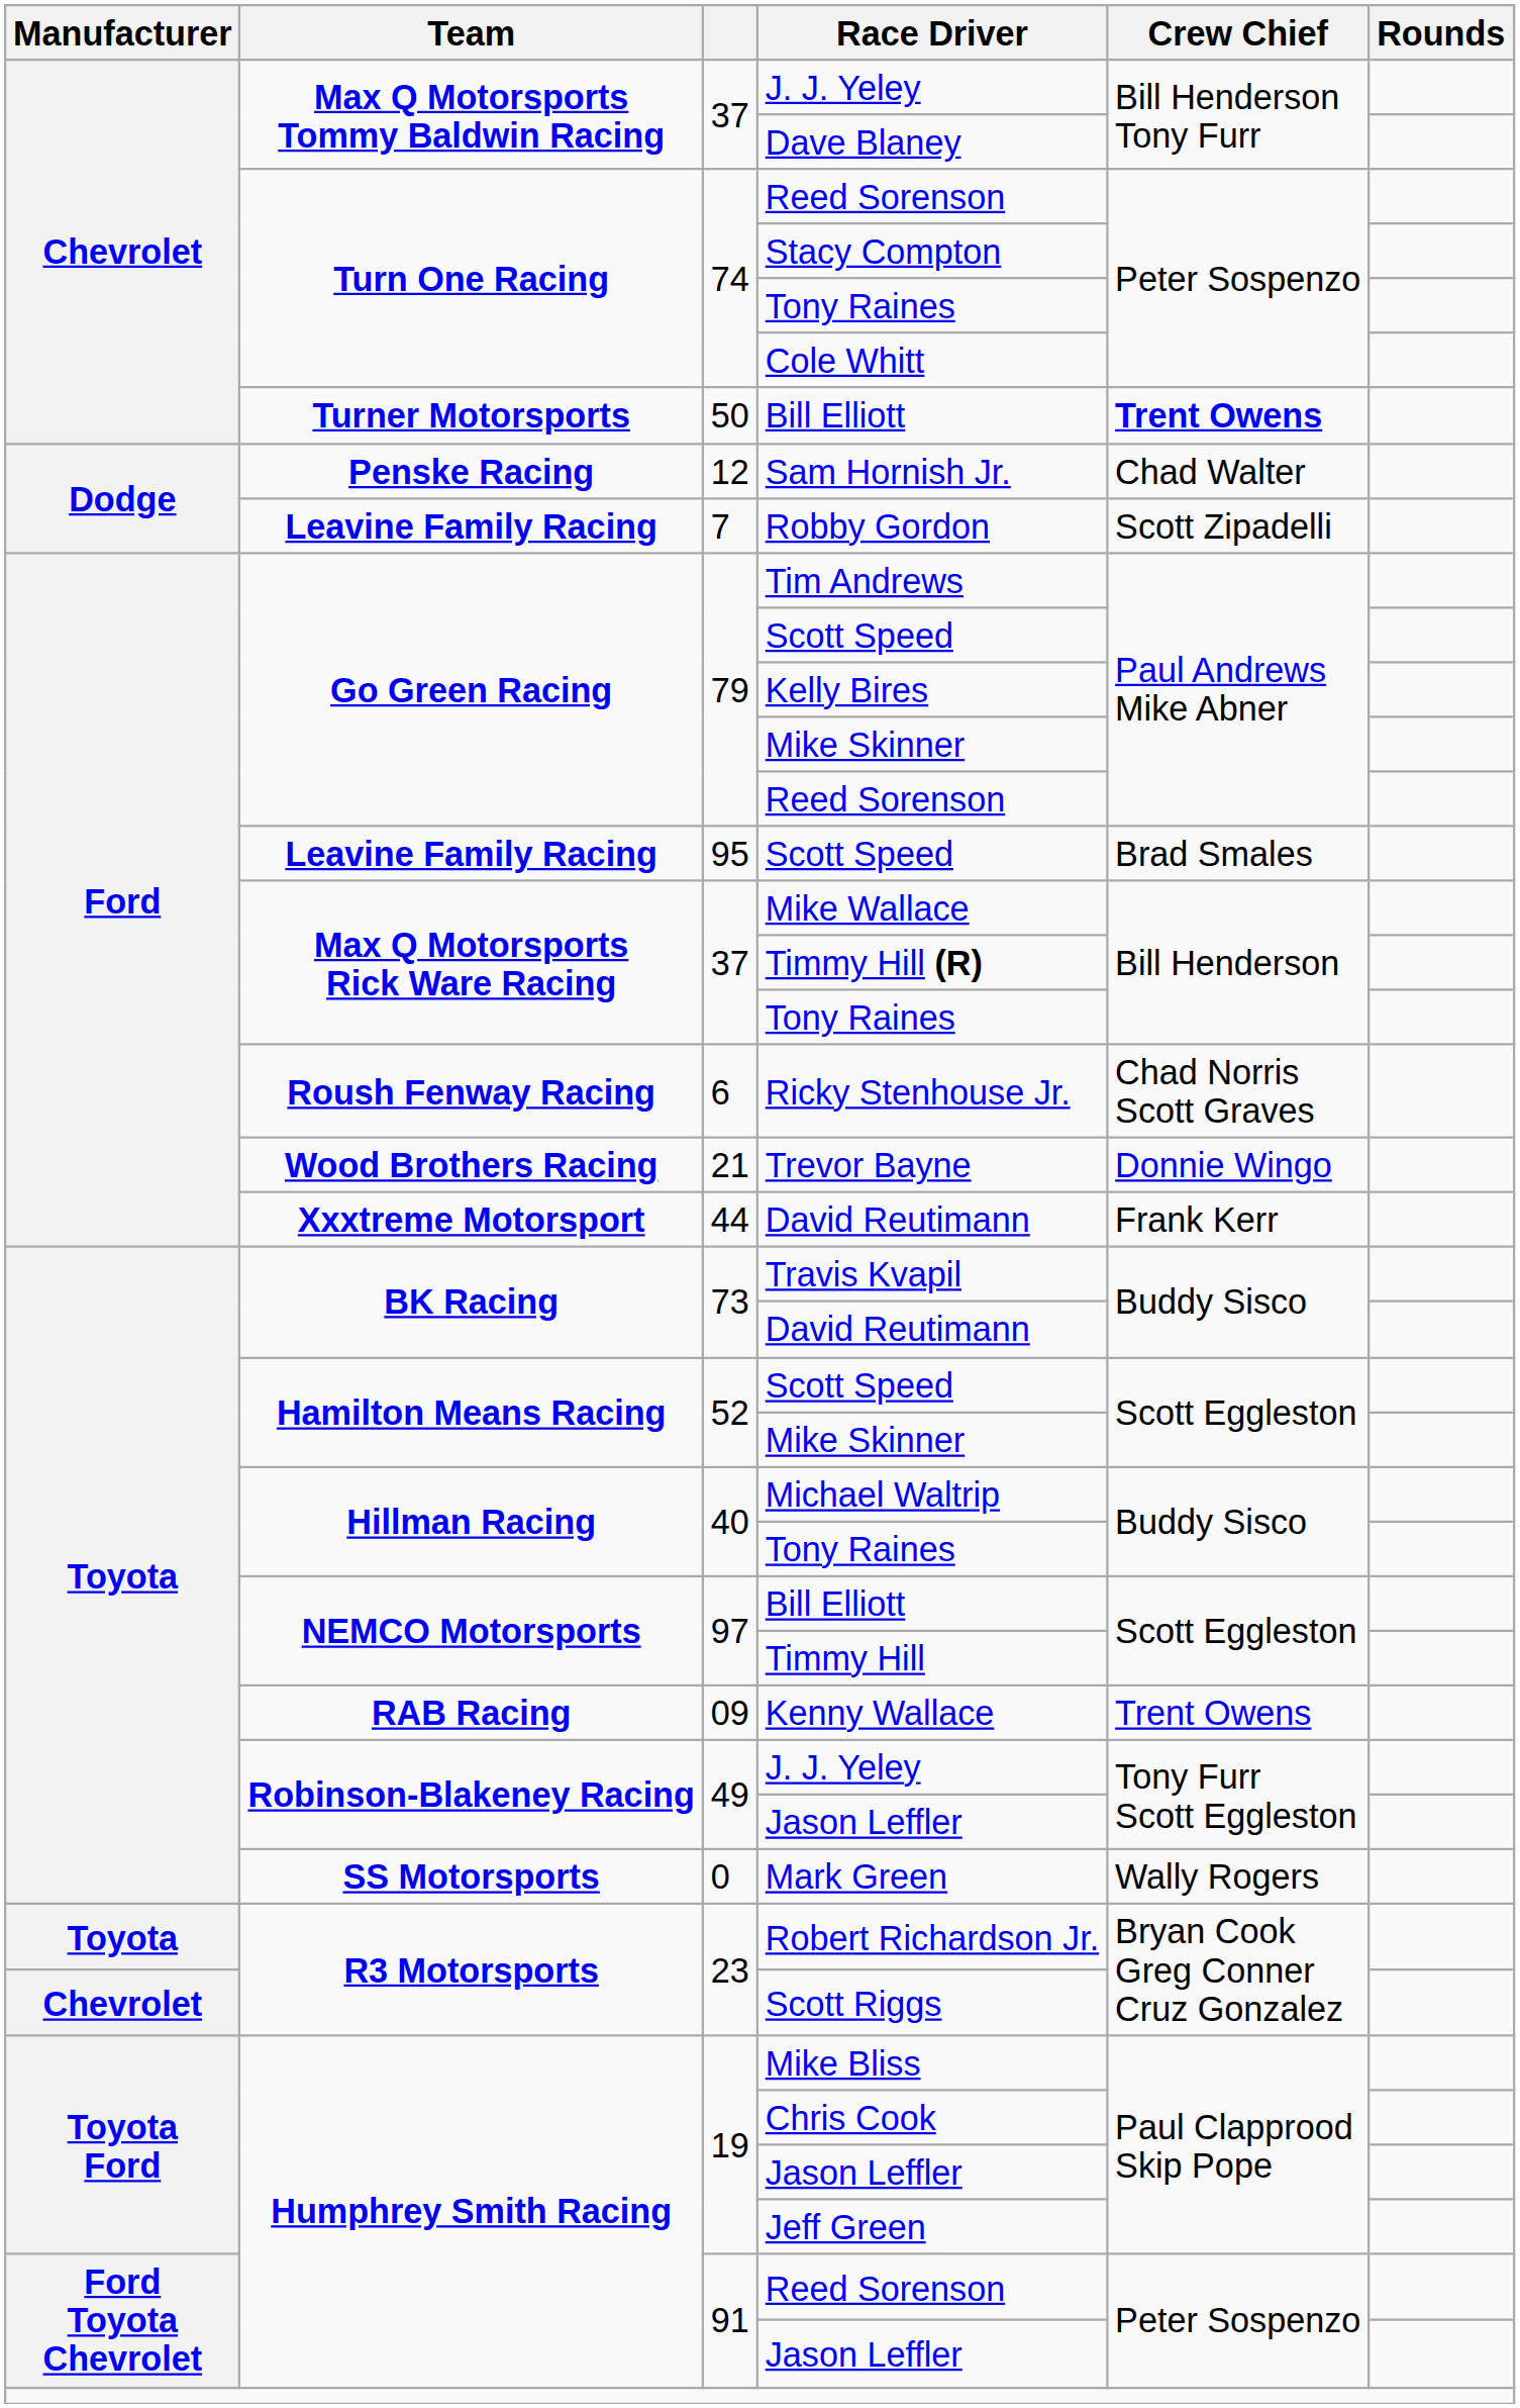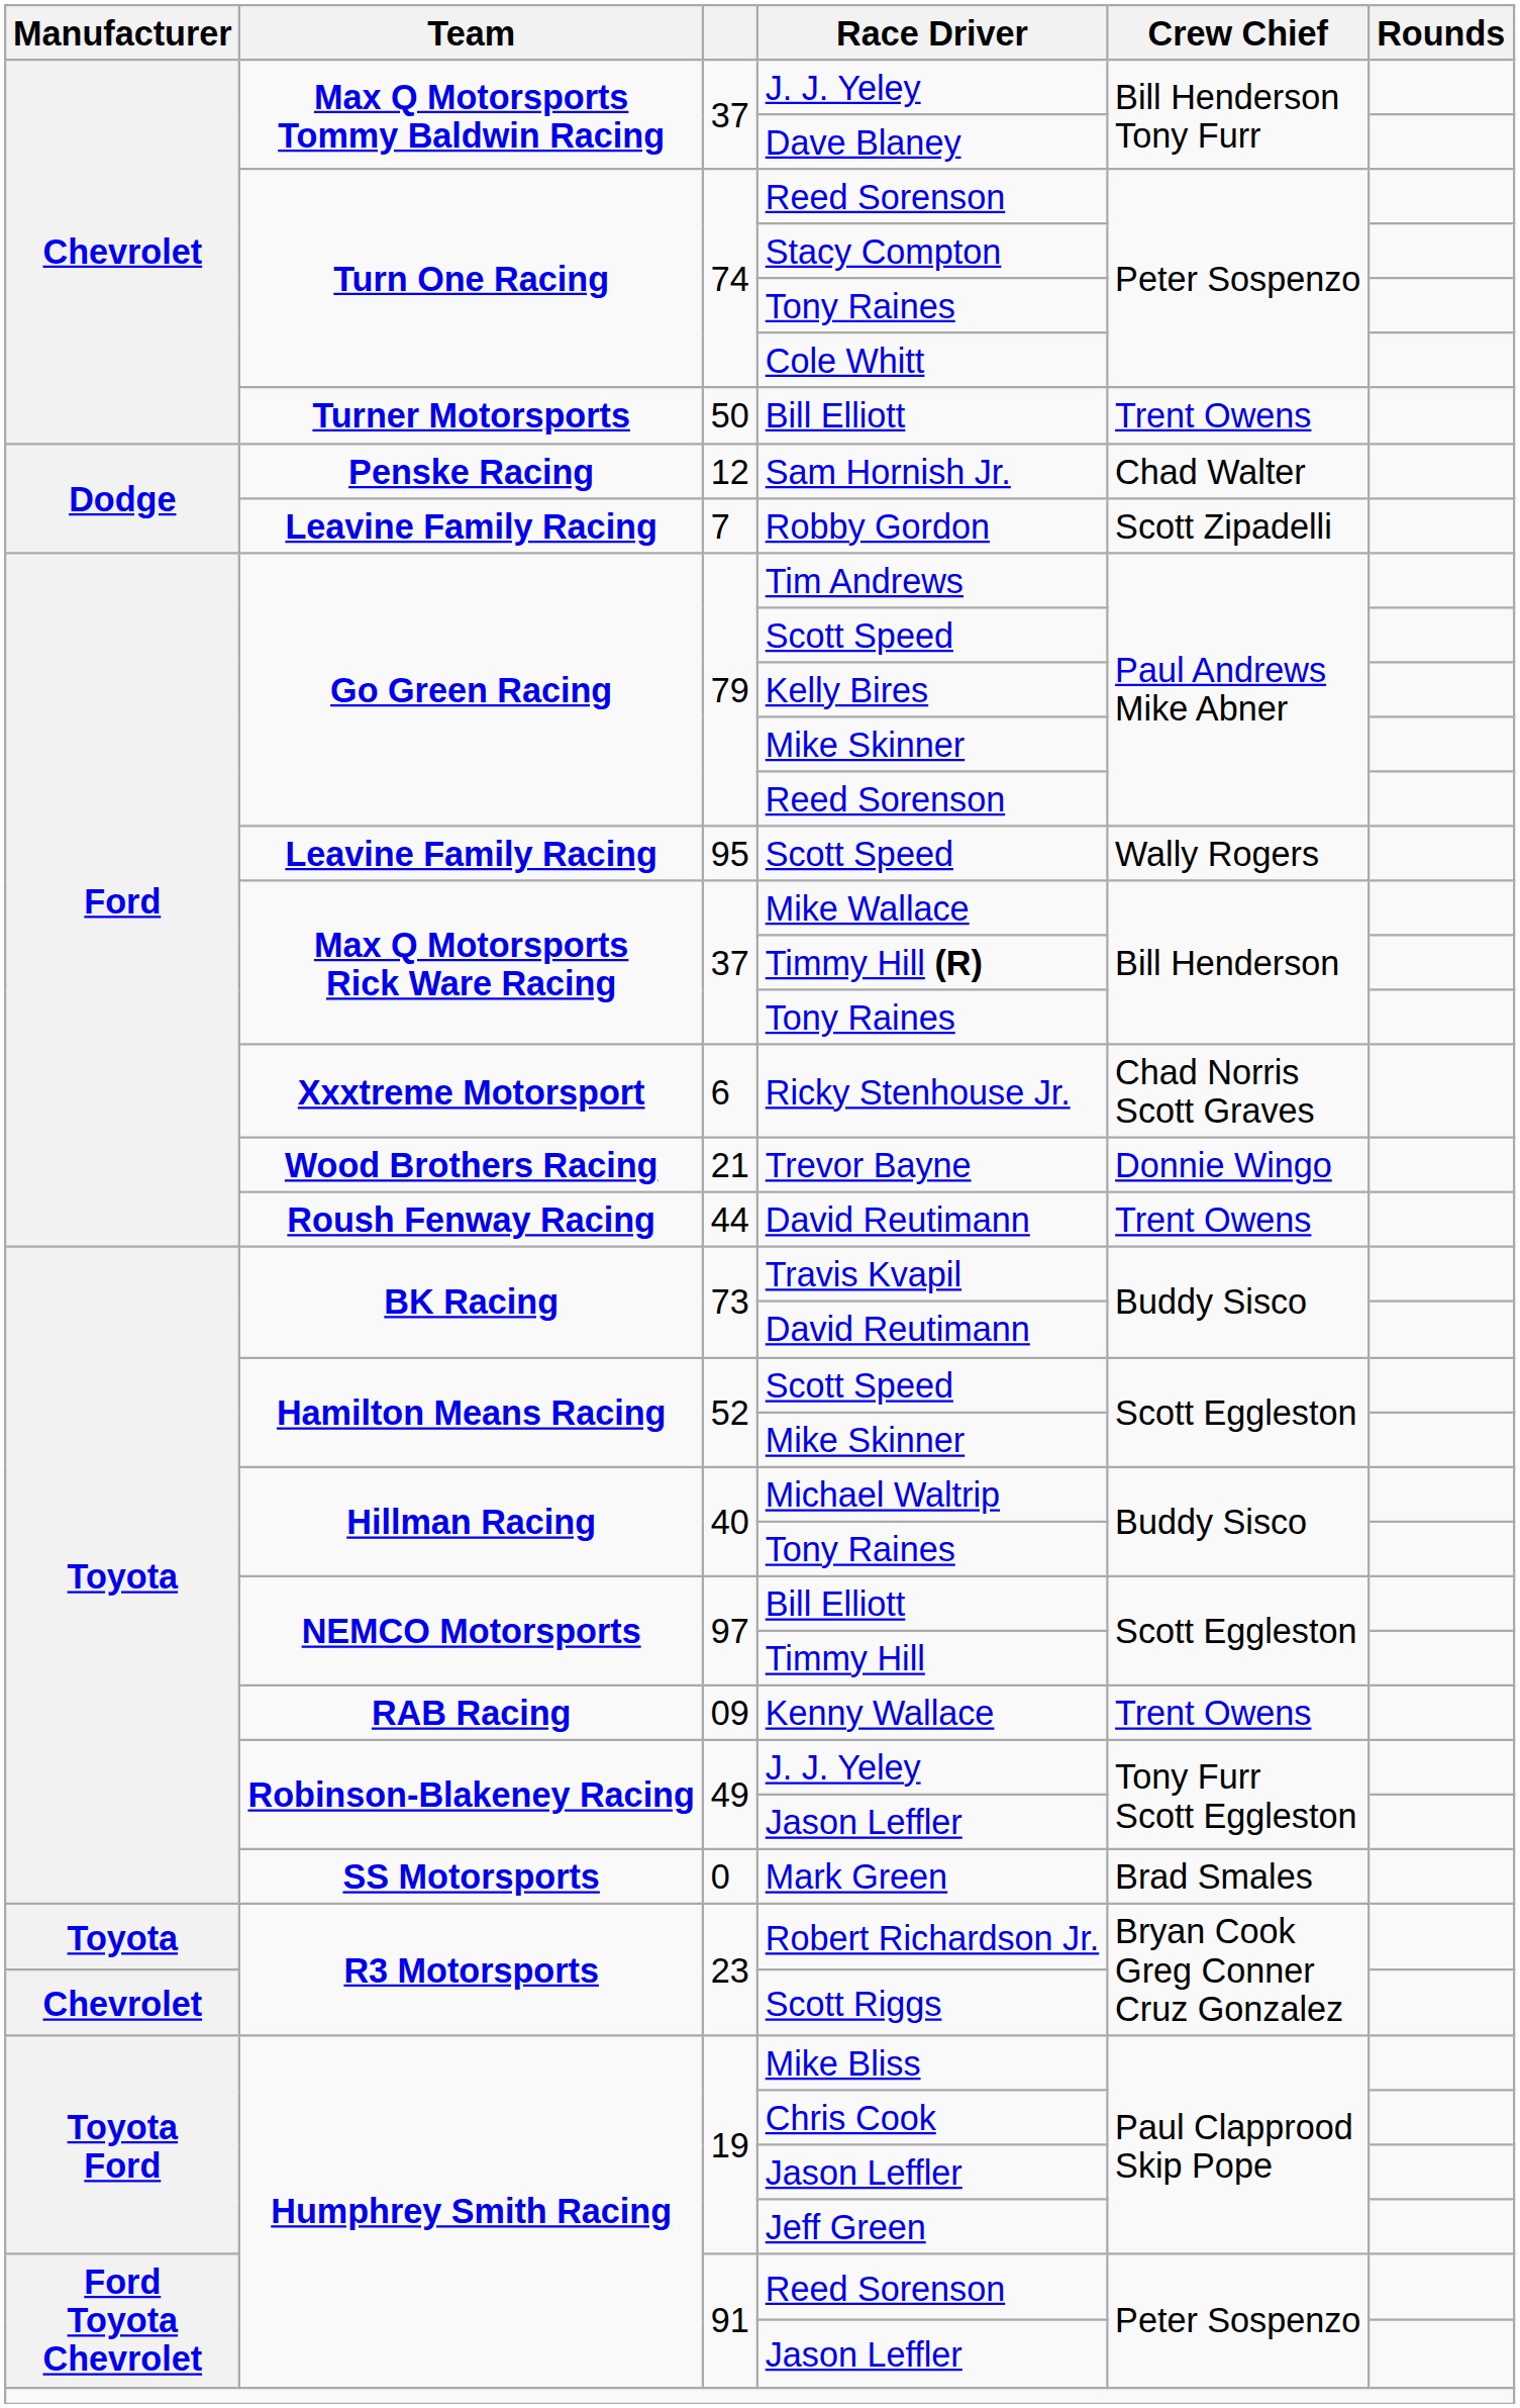 <table class="wikitable" style="font-size: 95%;">
 <tr>
 <th>Manufacturer</th>
 <th>Team</th>
 <th></th>
 <th>Race Driver</th>
 <th>Crew Chief</th>
 <th>Rounds</th>
 </tr>
 <tr>
 <th rowspan=7><a href='#'>Chevrolet</a></th>
 <td rowspan=2 align="center"><strong><a href='#'>Max Q Motorsports</a></strong> <br> <strong><a href='#'>Tommy Baldwin Racing</a></strong></td>
 <td rowspan=2>37</td>
 <td><a href='#'>J. J. Yeley</a></td>
 <td rowspan=2>Bill Henderson <small></small><br>Tony Furr <small></small></td>
 <td></td>
 </tr>
 <tr>
 <td><a href='#'>Dave Blaney</a></td>
 <td></td>
 </tr>
 <tr>
 <td rowspan=4 align="center"><strong><a href='#'>Turn One Racing</a></strong></td>
 <td rowspan=4>74</td>
 <td><a href='#'>Reed Sorenson</a></td>
 <td rowspan=4>Peter Sospenzo</td>
 <td></td>
 </tr>
 <tr>
 <td><a href='#'>Stacy Compton</a></td>
 <td></td>
 </tr>
 <tr>
 <td><a href='#'>Tony Raines</a></td>
 <td></td>
 </tr>
 <tr>
 <td><a href='#'>Cole Whitt</a></td>
 <td></td>
 </tr>
 <tr>
 <td align="center"><strong><a href='#'>Turner Motorsports</a></strong></td>
 <td>50</td>
 <td><a href='#'>Bill Elliott</a></td>
-<td><strong><a href='#'>Trent Owens</a></strong></td>
+<td><a href='#'>Trent Owens</a></td>
 <td></td>
 </tr>
 <tr>
 <th rowspan=2><a href='#'>Dodge</a></th>
 <td align="center"><strong><a href='#'>Penske Racing</a></strong></td>
 <td>12</td>
 <td><a href='#'>Sam Hornish Jr.</a></td>
 <td>Chad Walter</td>
 <td></td>
 </tr>
 <tr>
 <td align="center"><strong><a href='#'>Leavine Family Racing</a></strong></td>
 <td>7</td>
 <td><a href='#'>Robby Gordon</a></td>
 <td>Scott Zipadelli</td>
 <td></td>
 </tr>
 <tr>
 <th rowspan=12><a href='#'>Ford</a></th>
 <td rowspan=5 align="center"><strong><a href='#'>Go Green Racing</a></strong></td>
 <td rowspan=5>79</td>
 <td><a href='#'>Tim Andrews</a></td>
 <td rowspan=5><a href='#'>Paul Andrews</a> <small></small><br> Mike Abner<small></small></td>
 <td></td>
 </tr>
 <tr>
 <td><a href='#'>Scott Speed</a></td>
 <td></td>
 </tr>
 <tr>
 <td><a href='#'>Kelly Bires</a></td>
 <td></td>
 </tr>
 <tr>
 <td><a href='#'>Mike Skinner</a></td>
 <td></td>
 </tr>
 <tr>
 <td><a href='#'>Reed Sorenson</a></td>
 <td></td>
 </tr>
 <tr>
 <td align="center"><strong><a href='#'>Leavine Family Racing</a></strong></td>
 <td>95</td>
 <td><a href='#'>Scott Speed</a></td>
-<td>Brad Smales</td>
+<td>Wally Rogers</td>
 <td></td>
 </tr>
 <tr>
 <td rowspan=3 align="center"><strong><a href='#'>Max Q Motorsports</a></strong><br><strong><a href='#'>Rick Ware Racing</a></strong></td>
 <td rowspan=3>37</td>
 <td><a href='#'>Mike Wallace</a></td>
 <td rowspan=3>Bill Henderson</td>
 <td></td>
 </tr>
 <tr>
 <td><a href='#'>Timmy Hill</a> <strong>(R)</strong></td>
 <td></td>
 </tr>
 <tr>
 <td><a href='#'>Tony Raines</a></td>
 <td></td>
 </tr>
 <tr>
-<td align="center"><strong><a href='#'>Roush Fenway Racing</a></strong></td>
+<td align="center"><strong><a href='#'>Xxxtreme Motorsport</a></strong></td>
 <td>6</td>
 <td><a href='#'>Ricky Stenhouse Jr.</a></td>
 <td>Chad Norris <small></small><br> Scott Graves<small></small></td>
 <td></td>
 </tr>
 <tr>
 <td align="center"><strong><a href='#'>Wood Brothers Racing</a></strong></td>
 <td>21</td>
 <td><a href='#'>Trevor Bayne</a></td>
 <td><a href='#'>Donnie Wingo</a></td>
 <td></td>
 </tr>
 <tr>
-<td align="center"><strong><a href='#'>Xxxtreme Motorsport</a></strong></td>
+<td align="center"><strong><a href='#'>Roush Fenway Racing</a></strong></td>
 <td>44</td>
 <td><a href='#'>David Reutimann</a></td>
-<td>Frank Kerr</td>
+<td><a href='#'>Trent Owens</a></td>
 <td></td>
 </tr>
 <tr>
 <th rowspan=12><a href='#'>Toyota</a></th>
 <td rowspan=2 align="center"><strong><a href='#'>BK Racing</a></strong></td>
 <td rowspan=2>73</td>
 <td><a href='#'>Travis Kvapil</a></td>
 <td rowspan=2>Buddy Sisco</td>
 <td></td>
 </tr>
 <tr>
 <td><a href='#'>David Reutimann</a></td>
 <td></td>
 </tr>
 <tr>
 <td rowspan=2 align="center"><strong><a href='#'>Hamilton Means Racing</a></strong></td>
 <td rowspan=2>52</td>
 <td><a href='#'>Scott Speed</a></td>
 <td rowspan=2>Scott Eggleston</td>
 <td></td>
 </tr>
 <tr>
 <td><a href='#'>Mike Skinner</a></td>
 <td></td>
 </tr>
 <tr>
 <td rowspan=2 align="center"><strong><a href='#'>Hillman Racing</a></strong></td>
 <td rowspan=2>40</td>
 <td><a href='#'>Michael Waltrip</a></td>
 <td rowspan=2>Buddy Sisco</td>
 <td></td>
 </tr>
 <tr>
 <td><a href='#'>Tony Raines</a></td>
 <td></td>
 </tr>
 <tr>
 <td rowspan=2 align="center"><strong><a href='#'>NEMCO Motorsports</a></strong></td>
 <td rowspan=2>97</td>
 <td><a href='#'>Bill Elliott</a></td>
 <td rowspan=2>Scott Eggleston</td>
 <td></td>
 </tr>
 <tr>
 <td><a href='#'>Timmy Hill</a></td>
 <td></td>
 </tr>
 <tr>
 <td align="center"><strong><a href='#'>RAB Racing</a></strong></td>
 <td>09</td>
 <td><a href='#'>Kenny Wallace</a></td>
 <td><a href='#'>Trent Owens</a></td>
 <td></td>
 </tr>
 <tr>
 <td rowspan=2 align="center"><strong><a href='#'>Robinson-Blakeney Racing</a></strong></td>
 <td rowspan=2>49</td>
 <td><a href='#'>J. J. Yeley</a></td>
 <td rowspan=2>Tony Furr <small></small><br> Scott Eggleston <small></small></td>
 <td></td>
 </tr>
 <tr>
 <td><a href='#'>Jason Leffler</a></td>
 <td></td>
 </tr>
 <tr>
 <td align="center"><strong><a href='#'>SS Motorsports</a></strong></td>
 <td>0</td>
 <td><a href='#'>Mark Green</a></td>
-<td>Wally Rogers</td>
+<td>Brad Smales</td>
 <td></td>
 </tr>
 <tr>
 <th><a href='#'>Toyota</a></th>
 <td rowspan=2 align="center"><strong><a href='#'>R3 Motorsports</a></strong></td>
 <td rowspan=2>23</td>
 <td><a href='#'>Robert Richardson Jr.</a></td>
 <td rowspan=2>Bryan Cook <small></small><br>Greg Conner <small></small><br>Cruz Gonzalez <small></small></td>
 <td></td>
 </tr>
 <tr>
 <th><a href='#'>Chevrolet</a></th>
 <td><a href='#'>Scott Riggs</a></td>
 <td></td>
 </tr>
 <tr>
 <th rowspan=4><a href='#'>Toyota</a> <small></small> <br> <a href='#'>Ford</a> <small></small></th>
 <td rowspan=6 align="center"><strong><a href='#'>Humphrey Smith Racing</a></strong></td>
 <td rowspan=4>19</td>
 <td><a href='#'>Mike Bliss</a></td>
 <td rowspan=4>Paul Clapprood <small></small><br>Skip Pope <small></small></td>
 <td></td>
 </tr>
 <tr>
 <td><a href='#'>Chris Cook</a></td>
 <td></td>
 </tr>
 <tr>
 <td><a href='#'>Jason Leffler</a></td>
 <td></td>
 </tr>
 <tr>
 <td><a href='#'>Jeff Green</a></td>
 <td></td>
 </tr>
 <tr>
 <th rowspan=2><a href='#'>Ford</a> <small></small> <br> <a href='#'>Toyota</a> <small></small> <br> <a href='#'>Chevrolet</a> <small></small></th>
 <td rowspan=2>91</td>
 <td><a href='#'>Reed Sorenson</a></td>
 <td rowspan=2>Peter Sospenzo</td>
 <td></td>
 </tr>
 <tr>
 <td><a href='#'>Jason Leffler</a></td>
 <td></td>
 </tr>
 <tr>
 <td colspan="8"></td>
 </tr>
 </table>
